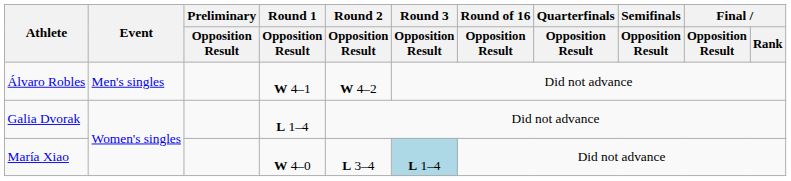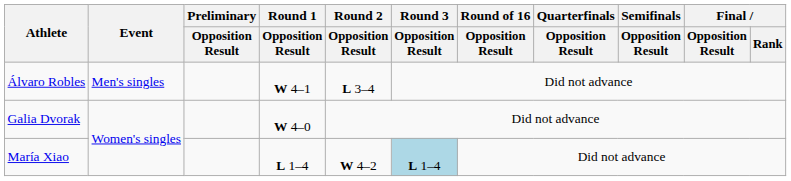 <table class="wikitable" style="font-size:90%;">
 <tr>
 <th rowspan=2>Athlete</th>
 <th rowspan=2>Event</th>
 <th>Preliminary</th>
 <th>Round 1</th>
 <th>Round 2</th>
 <th>Round 3</th>
 <th>Round of 16</th>
 <th>Quarterfinals</th>
 <th>Semifinals</th>
 <th colspan=2>Final / </th>
 </tr>
 <tr style="font-size:95%">
 <th>Opposition<br>Result</th>
 <th>Opposition<br>Result</th>
 <th>Opposition<br>Result</th>
 <th>Opposition<br>Result</th>
 <th>Opposition<br>Result</th>
 <th>Opposition<br>Result</th>
 <th>Opposition<br>Result</th>
 <th>Opposition<br>Result</th>
 <th>Rank</th>
 </tr>
 <tr align=center>
 <td align=left><a href='#'>Álvaro Robles</a></td>
 <td align=left><a href='#'>Men's singles</a></td>
 <td></td>
 <td><br><strong>W</strong> 4–1</td>
-<td><br><strong>W</strong> 4–2</td>
+<td><br><strong>L</strong> 3–4</td>
 <td colspan=6>Did not advance</td>
 </tr>
 <tr align=center>
 <td align=left><a href='#'>Galia Dvorak</a></td>
 <td align=left rowspan=2><a href='#'>Women's singles</a></td>
 <td></td>
-<td><br><strong>L</strong> 1–4</td>
+<td><br><strong>W</strong> 4–0</td>
 <td colspan=7>Did not advance</td>
 </tr>
 <tr align=center>
 <td align=left><a href='#'>María Xiao</a></td>
 <td></td>
-<td><br><strong>W</strong> 4–0</td>
-<td><br><strong>L</strong> 3–4</td>
+<td><br><strong>L</strong> 1–4</td>
+<td><br><strong>W</strong> 4–2</td>
 <td style="background: lightblue;"><br><strong>L</strong> 1–4</td>
 <td colspan=5>Did not advance</td>
 </tr>
 </table>
